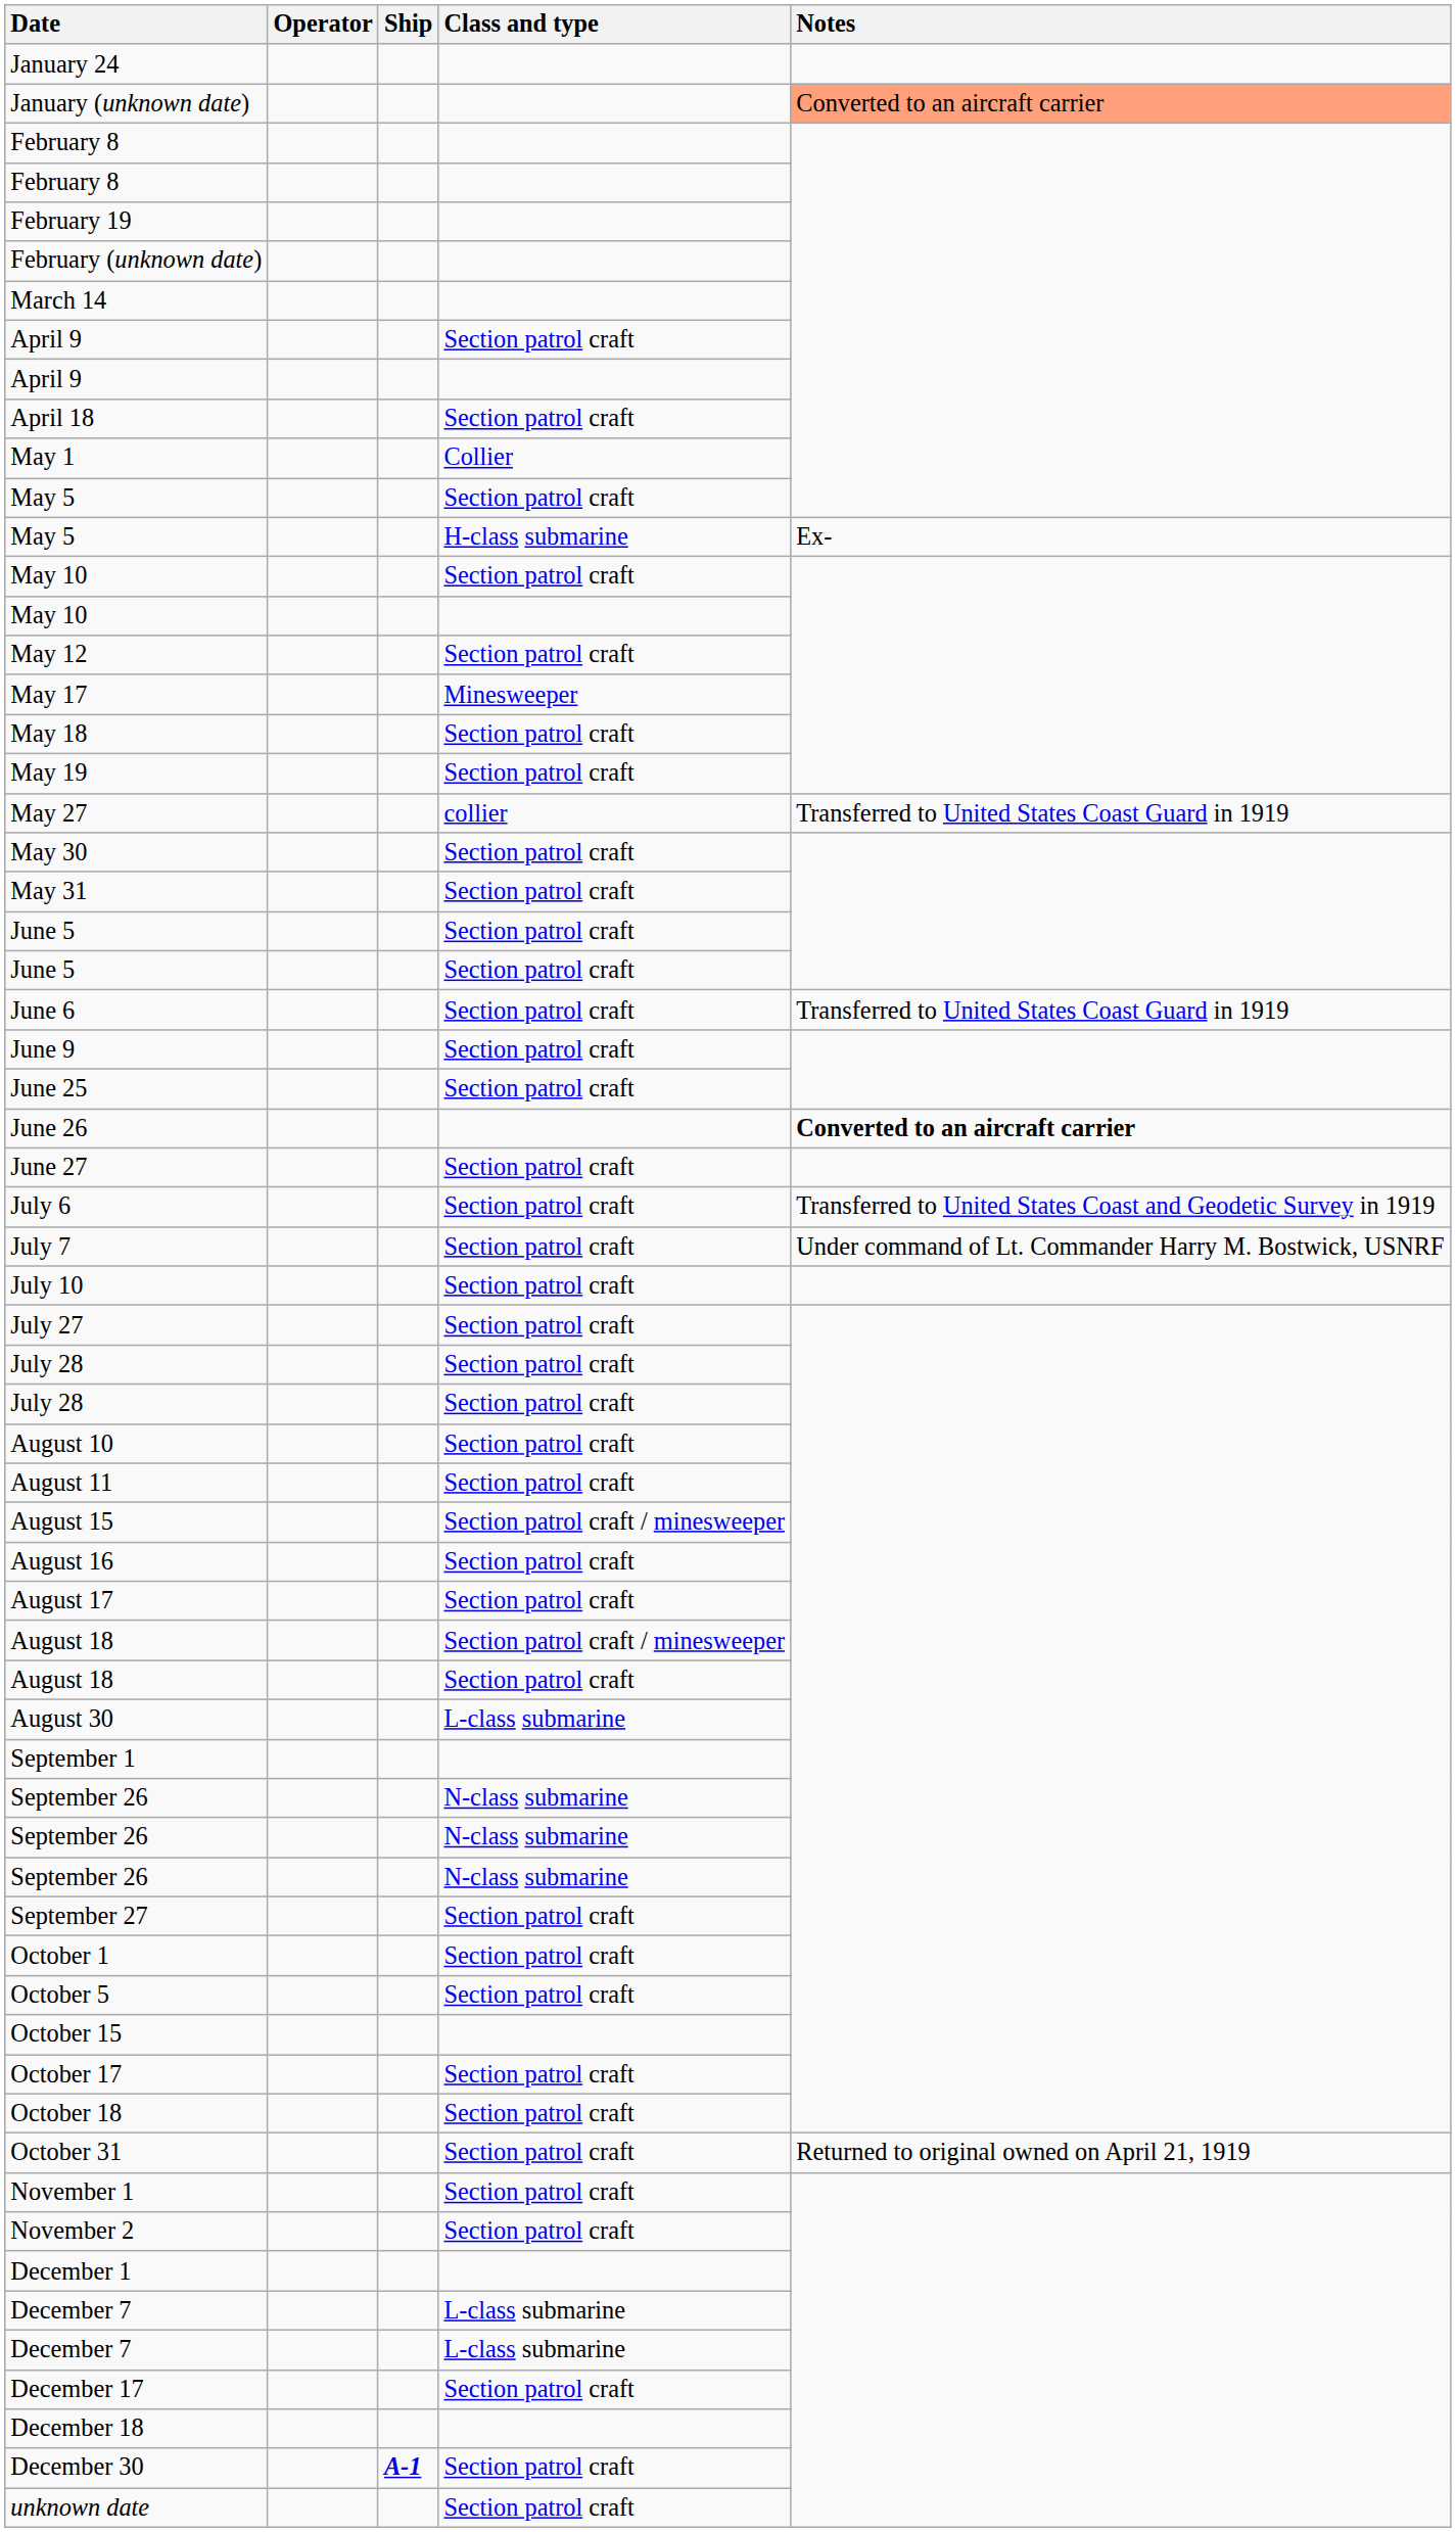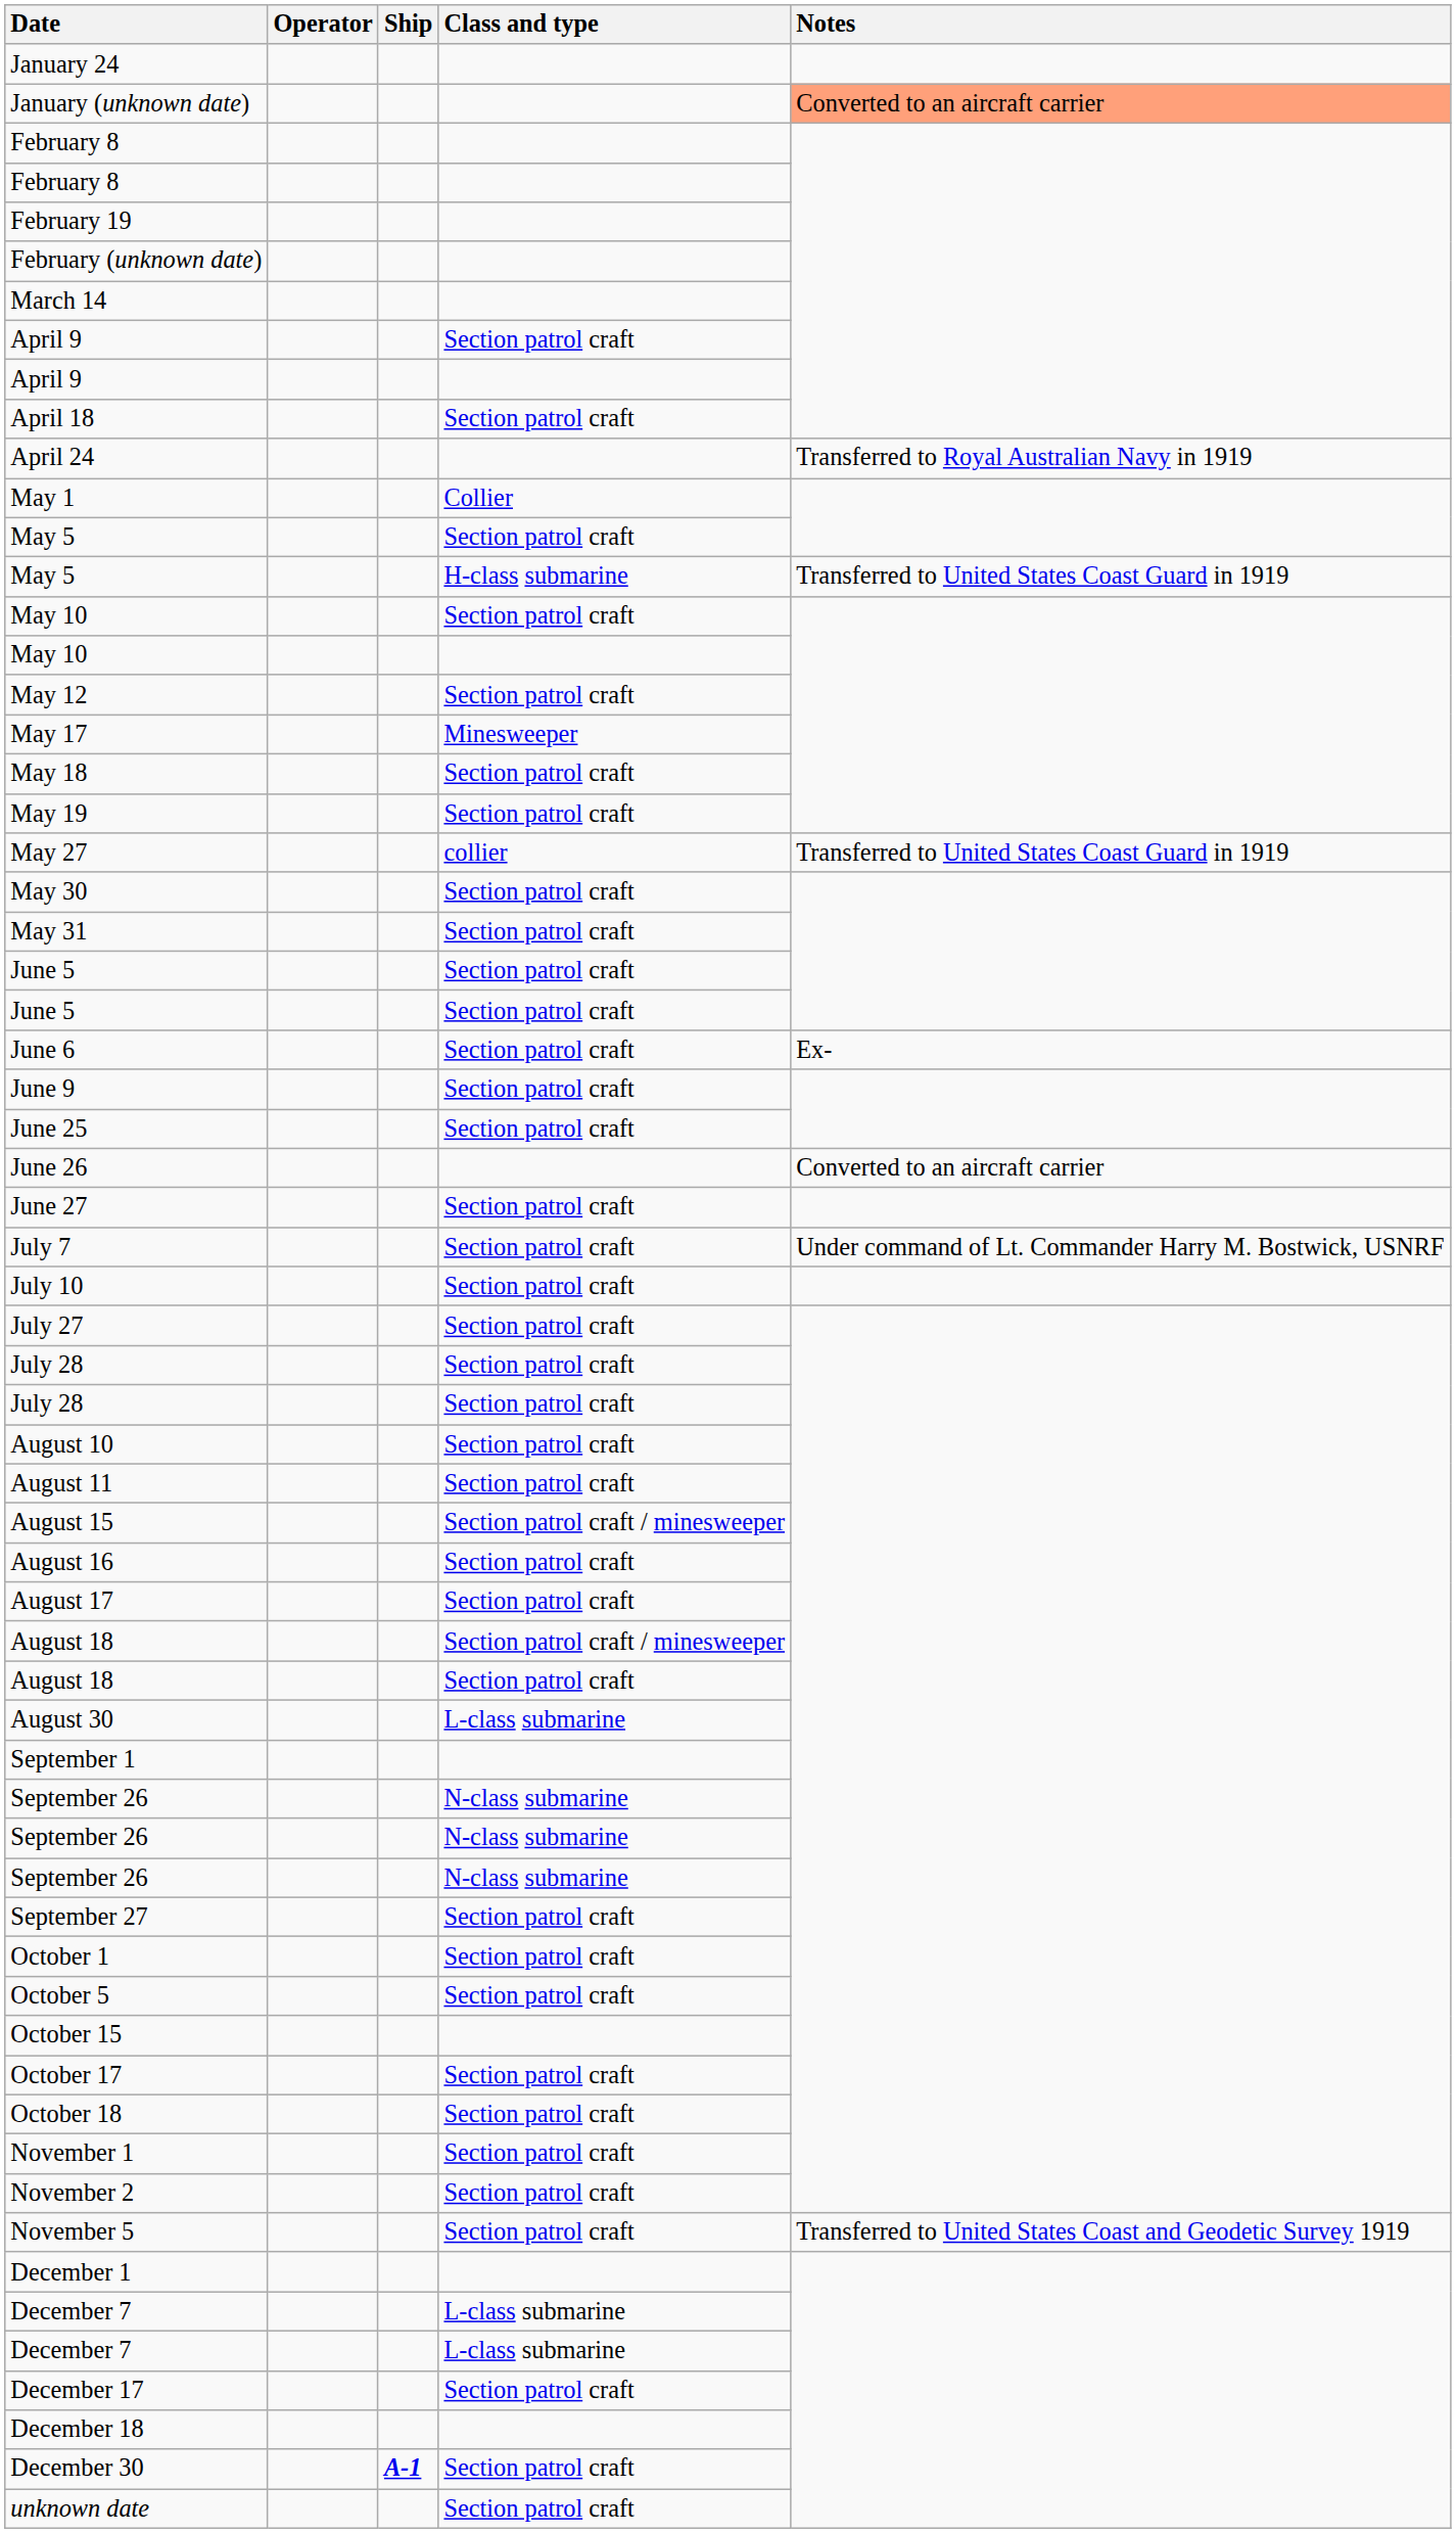 <table class="wikitable nowraplinks sortable">
 <tr>
 <th style="text-align: left">Date</th>
 <th style="text-align: left">Operator</th>
 <th style="text-align: left">Ship</th>
 <th style="text-align: left">Class and type</th>
 <th style="text-align: left">Notes</th>
 </tr>
 <tr ---->
 <td>January 24</td>
 <td></td>
 <td><strong></strong></td>
 <td></td>
 </tr>
 <tr ---->
 <td>January (<em>unknown date</em>)</td>
 <td></td>
 <td><strong></strong></td>
 <td></td>
 <td style="background: lightsalmon;">Converted to an aircraft carrier</td>
 </tr>
 <tr ---->
 <td>February 8</td>
 <td></td>
 <td><strong></strong></td>
 <td></td>
 </tr>
 <tr ---->
 <td>February 8</td>
 <td></td>
 <td><strong></strong></td>
 <td></td>
 </tr>
 <tr ---->
 <td>February 19</td>
 <td></td>
 <td><strong></strong></td>
 <td></td>
 </tr>
 <tr ---->
 <td>February (<em>unknown date</em>)</td>
 <td></td>
 <td><strong></strong></td>
 <td></td>
 </tr>
 <tr>
 <td>March 14</td>
 <td></td>
 <td><strong></strong></td>
 <td></td>
 </tr>
 <tr ---->
 <td>April 9</td>
 <td></td>
 <td><strong></strong></td>
 <td><a href='#'>Section patrol</a> craft</td>
 </tr>
 <tr ---->
 <td>April 9</td>
 <td></td>
 <td><strong></strong></td>
 <td></td>
 </tr>
 <tr ---->
 <td>April 18</td>
 <td></td>
 <td><strong></strong></td>
 <td><a href='#'>Section patrol</a> craft</td>
 </tr>
 <tr ---->
+<td>April 24</td>
+<td></td>
+<td><strong></strong></td>
+<td></td>
+<td>Transferred to <a href='#'>Royal Australian Navy</a> in 1919</td>
+</tr>
+<tr ---->
 <td>May 1</td>
 <td></td>
 <td><strong></strong></td>
 <td><a href='#'>Collier</a></td>
 </tr>
 <tr ---->
 <td>May 5</td>
 <td></td>
 <td><strong></strong></td>
 <td><a href='#'>Section patrol</a> craft</td>
 </tr>
 <tr ---->
 <td>May 5</td>
 <td></td>
 <td><strong></strong></td>
 <td><a href='#'>H-class</a> <a href='#'>submarine</a></td>
-<td>Ex-</td>
+<td>Transferred to <a href='#'>United States Coast Guard</a> in 1919</td>
 </tr>
 <tr ---->
 <td>May 10</td>
 <td></td>
 <td><strong></strong></td>
 <td><a href='#'>Section patrol</a> craft</td>
 </tr>
 <tr ---->
 <td>May 10</td>
 <td></td>
 <td><strong></strong></td>
 <td></td>
 </tr>
 <tr ---->
 <td>May 12</td>
 <td></td>
 <td><strong></strong></td>
 <td><a href='#'>Section patrol</a> craft</td>
 </tr>
 <tr ---->
 <td>May 17</td>
 <td></td>
 <td><strong></strong></td>
 <td><a href='#'>Minesweeper</a></td>
 </tr>
 <tr ---->
 <td>May 18</td>
 <td></td>
 <td><strong></strong></td>
 <td><a href='#'>Section patrol</a> craft</td>
 </tr>
 <tr ---->
 <td>May 19</td>
 <td></td>
 <td><strong></strong></td>
 <td><a href='#'>Section patrol</a> craft</td>
 </tr>
 <tr ---->
 <td>May 27</td>
 <td></td>
 <td><strong></strong></td>
 <td><a href='#'>collier</a></td>
 <td>Transferred to <a href='#'>United States Coast Guard</a> in 1919</td>
 </tr>
 <tr ---->
 <td>May 30</td>
 <td></td>
 <td><strong></strong></td>
 <td><a href='#'>Section patrol</a> craft</td>
 </tr>
 <tr ---->
 <td>May 31</td>
 <td></td>
 <td><strong></strong></td>
 <td><a href='#'>Section patrol</a> craft</td>
 </tr>
 <tr ---->
 <td>June 5</td>
 <td></td>
 <td><strong></strong></td>
 <td><a href='#'>Section patrol</a> craft</td>
 </tr>
 <tr ---->
 <td>June 5</td>
 <td></td>
 <td><strong></strong></td>
 <td><a href='#'>Section patrol</a> craft</td>
 </tr>
 <tr ---->
 <td>June 6</td>
 <td></td>
 <td><strong></strong></td>
 <td><a href='#'>Section patrol</a> craft</td>
-<td>Transferred to <a href='#'>United States Coast Guard</a> in 1919</td>
+<td>Ex-</td>
 </tr>
 <tr ---->
 <td>June 9</td>
 <td></td>
 <td><strong></strong></td>
 <td><a href='#'>Section patrol</a> craft</td>
 </tr>
 <tr ---->
 <td>June 25</td>
 <td></td>
 <td><strong></strong></td>
 <td><a href='#'>Section patrol</a> craft</td>
 </tr>
 <tr ---->
 <td>June 26</td>
 <td></td>
 <td><strong></strong></td>
 <td></td>
-<td><strong>Converted to an aircraft carrier</strong></td>
+<td>Converted to an aircraft carrier</td>
 </tr>
 <tr ---->
 <td>June 27</td>
 <td></td>
 <td><strong></strong></td>
 <td><a href='#'>Section patrol</a> craft</td>
-</tr>
-<tr ---->
-<td>July 6</td>
-<td></td>
-<td><strong></strong></td>
-<td><a href='#'>Section patrol</a> craft</td>
-<td>Transferred to <a href='#'>United States Coast and Geodetic Survey</a> in 1919</td>
 </tr>
 <tr ---->
 <td>July 7</td>
 <td></td>
 <td><strong></strong></td>
 <td><a href='#'>Section patrol</a> craft</td>
 <td>Under command of Lt. Commander Harry M. Bostwick, USNRF</td>
 </tr>
 <tr>
 <td>July 10</td>
 <td></td>
 <td><strong></strong></td>
 <td><a href='#'>Section patrol</a> craft</td>
 <td></td>
 </tr>
 <tr ---->
 <td>July 27</td>
 <td></td>
 <td><strong></strong></td>
 <td><a href='#'>Section patrol</a> craft</td>
 </tr>
 <tr ---->
 <td>July 28</td>
 <td></td>
 <td><strong></strong></td>
 <td><a href='#'>Section patrol</a> craft</td>
 </tr>
 <tr ---->
 <td>July 28</td>
 <td></td>
 <td><strong></strong></td>
 <td><a href='#'>Section patrol</a> craft</td>
 </tr>
 <tr ---->
 <td>August 10</td>
 <td></td>
 <td><strong></strong></td>
 <td><a href='#'>Section patrol</a> craft</td>
 </tr>
 <tr ---->
 <td>August 11</td>
 <td></td>
 <td><strong></strong></td>
 <td><a href='#'>Section patrol</a> craft</td>
 </tr>
 <tr ---->
 <td>August 15</td>
 <td></td>
 <td><strong></strong></td>
 <td><a href='#'>Section patrol</a> craft / <a href='#'>minesweeper</a></td>
 </tr>
 <tr ---->
 <td>August 16</td>
 <td></td>
 <td><strong></strong></td>
 <td><a href='#'>Section patrol</a> craft</td>
 </tr>
 <tr ---->
 <td>August 17</td>
 <td></td>
 <td><strong></strong></td>
 <td><a href='#'>Section patrol</a> craft</td>
 </tr>
 <tr ---->
 <td>August 18</td>
 <td></td>
 <td><strong></strong></td>
 <td><a href='#'>Section patrol</a> craft / <a href='#'>minesweeper</a></td>
 </tr>
 <tr ---->
 <td>August 18</td>
 <td></td>
 <td><strong></strong></td>
 <td><a href='#'>Section patrol</a> craft</td>
 </tr>
 <tr ---->
 <td>August 30</td>
 <td></td>
 <td><strong></strong></td>
 <td><a href='#'>L-class</a> <a href='#'>submarine</a></td>
 </tr>
 <tr ---->
 <td>September 1</td>
 <td></td>
 <td><strong></strong></td>
 <td></td>
 </tr>
 <tr ---->
 <td>September 26</td>
 <td></td>
 <td><strong></strong></td>
 <td><a href='#'>N-class</a> <a href='#'>submarine</a></td>
 </tr>
 <tr ---->
 <td>September 26</td>
 <td></td>
 <td><strong></strong></td>
 <td><a href='#'>N-class</a> <a href='#'>submarine</a></td>
 </tr>
 <tr ---->
 <td>September 26</td>
 <td></td>
 <td><strong></strong></td>
 <td><a href='#'>N-class</a> <a href='#'>submarine</a></td>
 </tr>
 <tr ---->
 <td>September 27</td>
 <td></td>
 <td><strong></strong></td>
 <td><a href='#'>Section patrol</a> craft</td>
 </tr>
 <tr ---->
 <td>October 1</td>
 <td></td>
 <td><strong></strong></td>
 <td><a href='#'>Section patrol</a> craft</td>
 </tr>
 <tr ---->
 <td>October 5</td>
 <td></td>
 <td><strong></strong></td>
 <td><a href='#'>Section patrol</a> craft</td>
 </tr>
 <tr ---->
 <td>October 15</td>
 <td></td>
 <td><strong></strong></td>
 <td></td>
 </tr>
 <tr ---->
 <td>October 17</td>
 <td></td>
 <td><strong></strong></td>
 <td><a href='#'>Section patrol</a> craft</td>
 </tr>
 <tr ---->
 <td>October 18</td>
 <td></td>
 <td><strong></strong></td>
 <td><a href='#'>Section patrol</a> craft</td>
 </tr>
-<tr>
-<td>October 31</td>
-<td></td>
-<td><strong></strong></td>
-<td><a href='#'>Section patrol</a> craft</td>
-<td>Returned to original owned on April 21, 1919</td>
-</tr>
 <tr ---->
 <td>November 1</td>
 <td></td>
 <td><strong></strong></td>
 <td><a href='#'>Section patrol</a> craft</td>
 </tr>
 <tr ---->
 <td>November 2</td>
 <td></td>
 <td><strong></strong></td>
 <td><a href='#'>Section patrol</a> craft</td>
+</tr>
+<tr ---->
+<td>November 5</td>
+<td></td>
+<td><strong></strong></td>
+<td><a href='#'>Section patrol</a> craft</td>
+<td>Transferred to <a href='#'>United States Coast and Geodetic Survey</a> 1919</td>
 </tr>
 <tr ---->
 <td>December 1</td>
 <td></td>
 <td><strong></strong></td>
 <td></td>
 </tr>
 <tr ---->
 <td>December 7</td>
 <td></td>
 <td><strong></strong></td>
 <td><a href='#'>L-class</a> submarine</td>
 </tr>
 <tr ---->
 <td>December 7</td>
 <td></td>
 <td><strong></strong></td>
 <td><a href='#'>L-class</a> submarine</td>
 </tr>
 <tr ---->
 <td>December 17</td>
 <td></td>
 <td><strong></strong></td>
 <td><a href='#'>Section patrol</a> craft</td>
 </tr>
 <tr ---->
 <td>December 18</td>
 <td></td>
 <td><strong></strong></td>
 <td></td>
 </tr>
 <tr ---->
 <td>December 30</td>
 <td></td>
 <td><strong><a href='#'><em>A-1</em></a></strong></td>
 <td><a href='#'>Section patrol</a> craft</td>
 </tr>
 <tr ---->
 <td><em>unknown date</em></td>
 <td></td>
 <td><strong></strong></td>
 <td><a href='#'>Section patrol</a> craft</td>
 </tr>
 </table>
